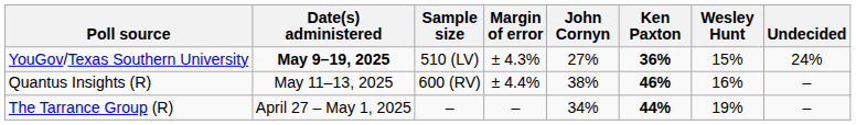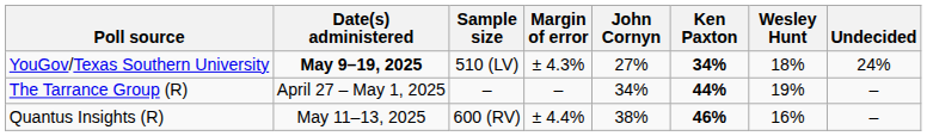 <table class="wikitable" style="font-size:90%;text-align:center;">
 <tr style="vertical-align:bottom">
 <th>Poll source</th>
 <th>Date(s)<br>administered</th>
 <th>Sample<br>size</th>
 <th>Margin<br>of error</th>
 <th style="width:60px;">John<br>Cornyn</th>
 <th style="width:60px;">Ken<br>Paxton</th>
 <th style="width:60px;">Wesley<br>Hunt</th>
 <th>Undecided</th>
 </tr>
 <tr>
 <td style="text-align:left;"><a href='#'>YouGov</a>/<a href='#'>Texas Southern University</a></td>
 <td><strong>May 9–19, 2025</strong></td>
 <td>510 (LV)</td>
 <td>± 4.3%</td>
 <td>27%</td>
-<td><strong>36%</strong></td>
-<td>15%</td>
+<td><strong>34%</strong></td>
+<td>18%</td>
 <td>24%</td>
+</tr>
+<tr>
+<td style="text-align:left;"><a href='#'>The Tarrance Group</a> (R)</td>
+<td>April 27 – May 1, 2025</td>
+<td>–</td>
+<td>–</td>
+<td>34%</td>
+<td><strong>44%</strong></td>
+<td>19%</td>
+<td>–</td>
 </tr>
 <tr>
 <td style="text-align:left;">Quantus Insights (R)</td>
 <td>May 11–13, 2025</td>
 <td>600 (RV)</td>
 <td>± 4.4%</td>
 <td>38%</td>
 <td><strong>46%</strong></td>
 <td>16%</td>
 <td>–</td>
 </tr>
-<tr>
-<td style="text-align:left;"><a href='#'>The Tarrance Group</a> (R)</td>
-<td>April 27 – May 1, 2025</td>
-<td>–</td>
-<td>–</td>
-<td>34%</td>
-<td><strong>44%</strong></td>
-<td>19%</td>
-<td>–</td>
-</tr>
 </table>
